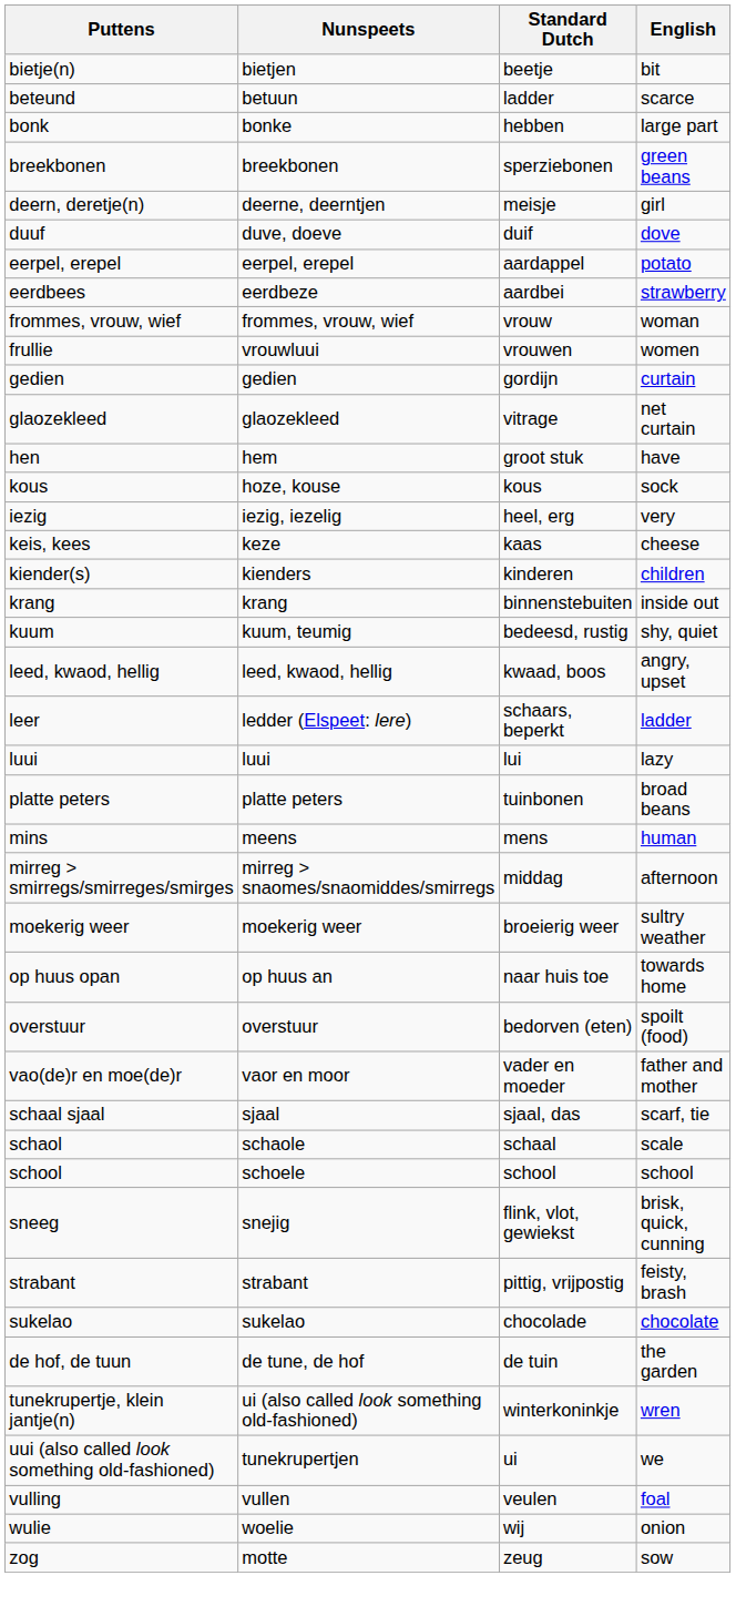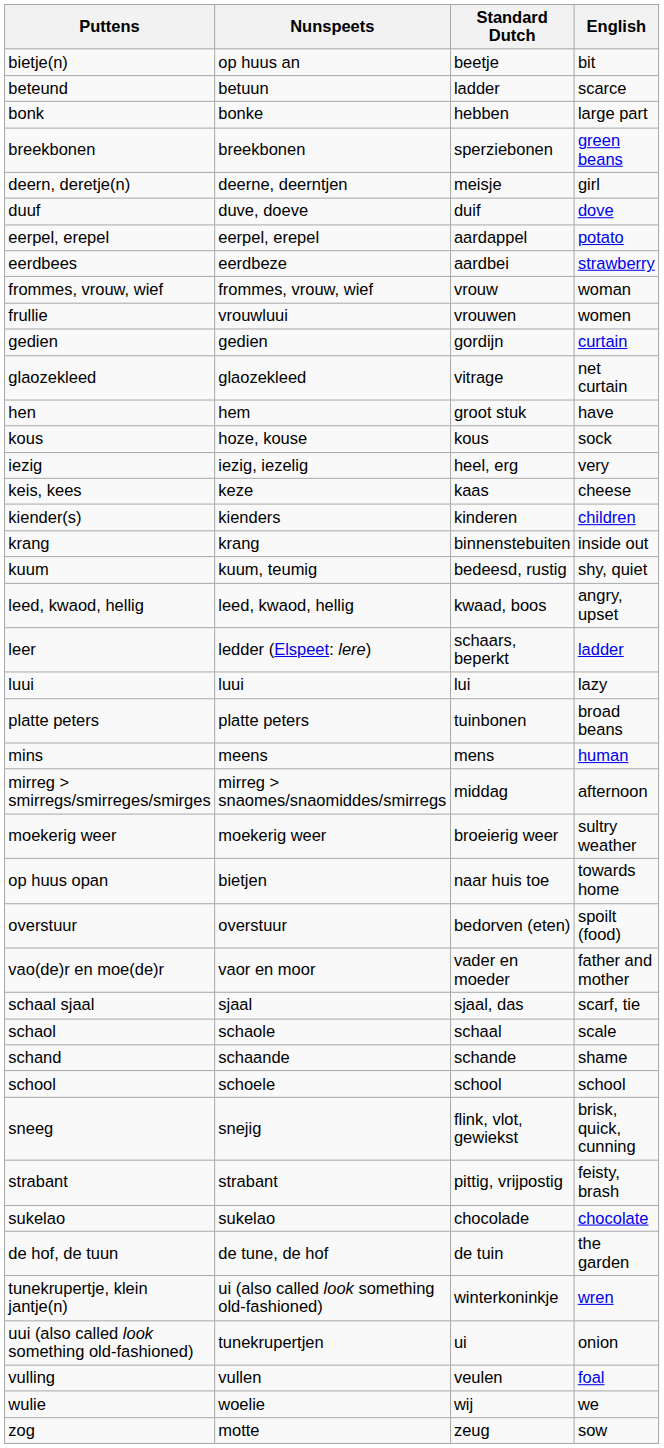 <table class="wikitable" width="60%">
 <tr>
 <th>Puttens</th>
 <th>Nunspeets</th>
 <th>Standard Dutch</th>
 <th>English</th>
 </tr>
 <tr>
 <td>bietje(n)</td>
-<td>bietjen</td>
+<td>op huus an</td>
 <td>beetje</td>
 <td>bit</td>
 </tr>
 <tr>
 <td>beteund</td>
 <td>betuun</td>
 <td>ladder</td>
 <td>scarce</td>
 </tr>
 <tr>
 <td>bonk</td>
 <td>bonke</td>
 <td>hebben</td>
 <td>large part</td>
 </tr>
 <tr>
 <td>breekbonen</td>
 <td>breekbonen</td>
 <td>sperziebonen</td>
 <td><a href='#'>green beans</a></td>
 </tr>
 <tr>
 <td>deern, deretje(n)</td>
 <td>deerne, deerntjen</td>
 <td>meisje</td>
 <td>girl</td>
 </tr>
 <tr>
 <td>duuf</td>
 <td>duve, doeve</td>
 <td>duif</td>
 <td><a href='#'>dove</a></td>
 </tr>
 <tr>
 <td>eerpel, erepel</td>
 <td>eerpel, erepel</td>
 <td>aardappel</td>
 <td><a href='#'>potato</a></td>
 </tr>
 <tr>
 <td>eerdbees</td>
 <td>eerdbeze</td>
 <td>aardbei</td>
 <td><a href='#'>strawberry</a></td>
 </tr>
 <tr>
 <td>frommes, vrouw, wief</td>
 <td>frommes, vrouw, wief</td>
 <td>vrouw</td>
 <td>woman</td>
 </tr>
 <tr>
 <td>frullie</td>
 <td>vrouwluui</td>
 <td>vrouwen</td>
 <td>women</td>
 </tr>
 <tr>
 <td>gedien</td>
 <td>gedien</td>
 <td>gordijn</td>
 <td><a href='#'>curtain</a></td>
 </tr>
 <tr>
 <td>glaozekleed</td>
 <td>glaozekleed</td>
 <td>vitrage</td>
 <td>net curtain</td>
 </tr>
 <tr>
 <td>hen</td>
 <td>hem</td>
 <td>groot stuk</td>
 <td>have</td>
 </tr>
 <tr>
 <td>kous</td>
 <td>hoze, kouse</td>
 <td>kous</td>
 <td>sock</td>
 </tr>
 <tr>
 <td>iezig</td>
 <td>iezig, iezelig</td>
 <td>heel, erg</td>
 <td>very</td>
 </tr>
 <tr>
 <td>keis, kees</td>
 <td>keze</td>
 <td>kaas</td>
 <td>cheese</td>
 </tr>
 <tr>
 <td>kiender(s)</td>
 <td>kienders</td>
 <td>kinderen</td>
 <td><a href='#'>children</a></td>
 </tr>
 <tr>
 <td>krang</td>
 <td>krang</td>
 <td>binnenstebuiten</td>
 <td>inside out</td>
 </tr>
 <tr>
 <td>kuum</td>
 <td>kuum, teumig</td>
 <td>bedeesd, rustig</td>
 <td>shy, quiet</td>
 </tr>
 <tr>
 <td>leed, kwaod, hellig</td>
 <td>leed, kwaod, hellig</td>
 <td>kwaad, boos</td>
 <td>angry, upset</td>
 </tr>
 <tr>
 <td>leer</td>
 <td>ledder (<a href='#'>Elspeet</a>: <em>lere</em>)</td>
 <td>schaars, beperkt</td>
 <td><a href='#'>ladder</a></td>
 </tr>
 <tr>
 <td>luui</td>
 <td>luui</td>
 <td>lui</td>
 <td>lazy</td>
 </tr>
 <tr>
 <td>platte peters</td>
 <td>platte peters</td>
 <td>tuinbonen</td>
 <td>broad beans</td>
 </tr>
 <tr>
 <td>mins</td>
 <td>meens</td>
 <td>mens</td>
 <td><a href='#'>human</a></td>
 </tr>
 <tr>
 <td>mirreg > smirregs/smirreges/smirges</td>
 <td>mirreg > snaomes/snaomiddes/smirregs</td>
 <td>middag</td>
 <td>afternoon</td>
 </tr>
 <tr>
 <td>moekerig weer</td>
 <td>moekerig weer</td>
 <td>broeierig weer</td>
 <td>sultry weather</td>
 </tr>
 <tr>
 <td>op huus opan</td>
-<td>op huus an</td>
+<td>bietjen</td>
 <td>naar huis toe</td>
 <td>towards home</td>
 </tr>
 <tr>
 <td>overstuur</td>
 <td>overstuur</td>
 <td>bedorven (eten)</td>
 <td>spoilt (food)</td>
 </tr>
 <tr>
 <td>vao(de)r en moe(de)r</td>
 <td>vaor en moor</td>
 <td>vader en moeder</td>
 <td>father and mother</td>
 </tr>
 <tr>
 <td>schaal sjaal</td>
 <td>sjaal</td>
 <td>sjaal, das</td>
 <td>scarf, tie</td>
 </tr>
 <tr>
 <td>schaol</td>
 <td>schaole</td>
 <td>schaal</td>
 <td>scale</td>
+</tr>
+<tr>
+<td>schand</td>
+<td>schaande</td>
+<td>schande</td>
+<td>shame</td>
 </tr>
 <tr>
 <td>school</td>
 <td>schoele</td>
 <td>school</td>
 <td>school</td>
 </tr>
 <tr>
 <td>sneeg</td>
 <td>snejig</td>
 <td>flink, vlot, gewiekst</td>
 <td>brisk, quick, cunning</td>
 </tr>
 <tr>
 <td>strabant</td>
 <td>strabant</td>
 <td>pittig, vrijpostig</td>
 <td>feisty, brash</td>
 </tr>
 <tr>
 <td>sukelao</td>
 <td>sukelao</td>
 <td>chocolade</td>
 <td><a href='#'>chocolate</a></td>
 </tr>
 <tr>
 <td>de hof, de tuun</td>
 <td>de tune, de hof</td>
 <td>de tuin</td>
 <td>the garden</td>
 </tr>
 <tr>
 <td>tunekrupertje, klein jantje(n)</td>
 <td>ui (also called <em>look</em> something old-fashioned)</td>
 <td>winterkoninkje</td>
 <td><a href='#'>wren</a></td>
 </tr>
 <tr>
 <td>uui (also called <em>look</em> something old-fashioned)</td>
 <td>tunekrupertjen</td>
 <td>ui</td>
-<td>we</td>
+<td>onion</td>
 </tr>
 <tr>
 <td>vulling</td>
 <td>vullen</td>
 <td>veulen</td>
 <td><a href='#'>foal</a></td>
 </tr>
 <tr>
 <td>wulie</td>
 <td>woelie</td>
 <td>wij</td>
-<td>onion</td>
+<td>we</td>
 </tr>
 <tr>
 <td>zog</td>
 <td>motte</td>
 <td>zeug</td>
 <td>sow</td>
 </tr>
 </table>
